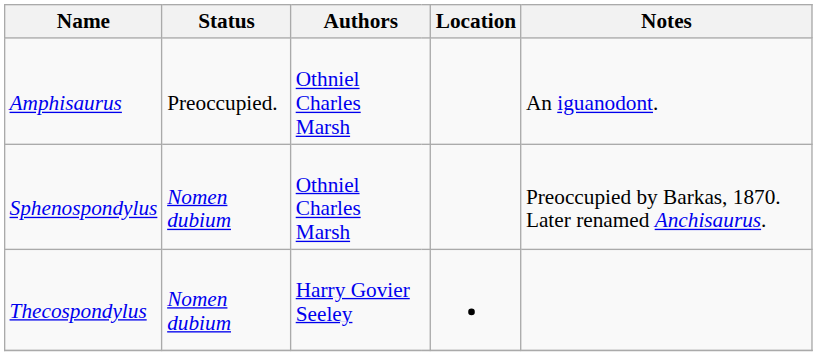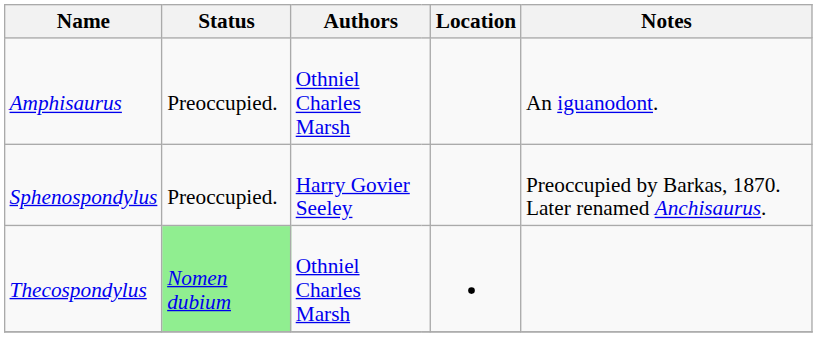 <table class="wikitable sortable">
 <tr>
 <th>Name</th>
 <th>Status</th>
 <th colspan="2">Authors</th>
 <th>Location</th>
 <th>Notes</th>
 </tr>
 <tr>
 <td><br><em><a href='#'>Amphisaurus</a></em></td>
 <td><br>Preoccupied.</td>
 <td style="border-right:0px" valign="top"><br><a href='#'>Othniel Charles Marsh</a></td>
 <td style="border-left:0px" valign="top"></td>
 <td></td>
 <td><br>An <a href='#'>iguanodont</a>.</td>
 </tr>
 <tr>
 <td><br><em><a href='#'>Sphenospondylus</a></em></td>
-<td><br><em><a href='#'>Nomen dubium</a></em></td>
-<td style="border-right:0px" valign="top"><br><a href='#'>Othniel Charles Marsh</a></td>
+<td><br>Preoccupied.</td>
+<td style="border-right:0px" valign="top"><br><a href='#'>Harry Govier Seeley</a></td>
 <td style="border-left:0px" valign="top"></td>
 <td></td>
 <td><br>Preoccupied by Barkas, 1870. Later renamed <em><a href='#'>Anchisaurus</a></em>.</td>
 </tr>
 <tr>
 <td><br><em><a href='#'>Thecospondylus</a></em></td>
-<td><br><em><a href='#'>Nomen dubium</a></em></td>
-<td style="border-right:0px" valign="top"><br><a href='#'>Harry Govier Seeley</a></td>
+<td style="background: lightgreen;"><br><em><a href='#'>Nomen dubium</a></em></td>
+<td style="border-right:0px" valign="top"><br><a href='#'>Othniel Charles Marsh</a></td>
 <td style="border-left:0px" valign="top"></td>
 <td><br><ul><li></li></ul></td>
 <td></td>
 </tr>
 <tr>
 </tr>
 </table>
